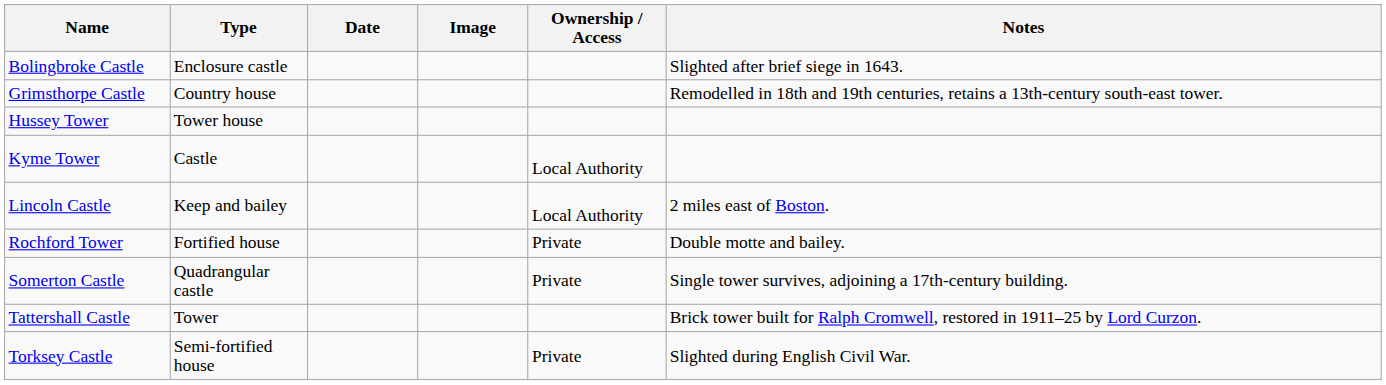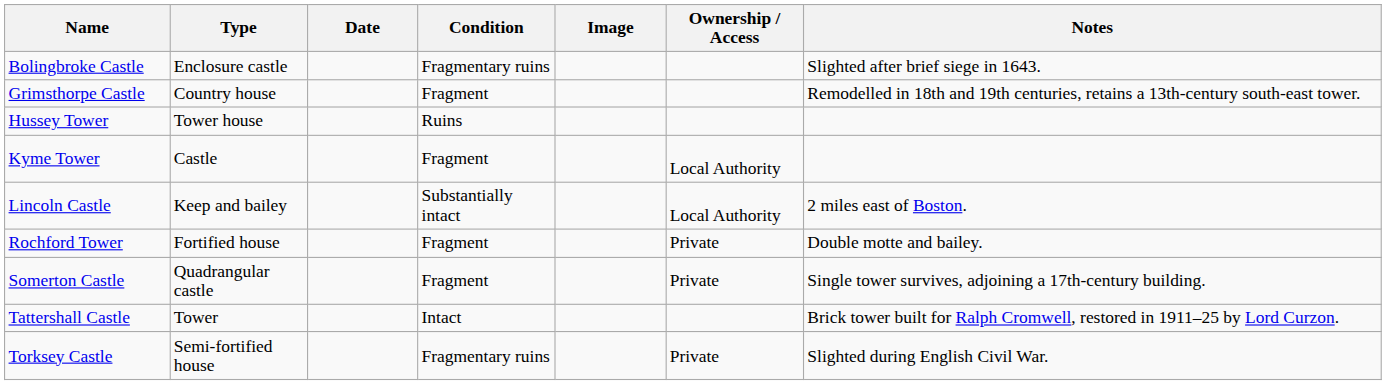 <table class="wikitable sortable sticky-header" width="100%">
 <tr>
 <th width="12%">Name</th>
 <th width="10%">Type</th>
 <th width="8%">Date</th>
+<th width="10%">Condition</th>
 <th class="unsortable" width="94">Image</th>
 <th width="10%">Ownership / Access</th>
 <th class="unsortable">Notes</th>
 </tr>
 <tr>
 <td><a href='#'>Bolingbroke Castle</a></td>
 <td>Enclosure castle</td>
 <td></td>
+<td>Fragmentary ruins</td>
 <td></td>
 <td></td>
 <td>Slighted after brief siege in 1643.</td>
 </tr>
 <tr>
 <td><a href='#'>Grimsthorpe Castle</a></td>
 <td>Country house</td>
 <td></td>
+<td>Fragment</td>
 <td></td>
 <td></td>
 <td>Remodelled in 18th and 19th centuries, retains a 13th-century south-east tower.</td>
 </tr>
 <tr>
 <td><a href='#'>Hussey Tower</a></td>
 <td>Tower house</td>
 <td></td>
+<td>Ruins</td>
 <td></td>
 <td></td>
 <td></td>
 </tr>
 <tr>
 <td><a href='#'>Kyme Tower</a></td>
 <td>Castle</td>
 <td></td>
+<td>Fragment</td>
 <td></td>
 <td><br>Local Authority</td>
 <td></td>
 </tr>
 <tr>
 <td><a href='#'>Lincoln Castle</a></td>
 <td>Keep and bailey</td>
 <td></td>
+<td>Substantially intact</td>
 <td></td>
 <td><br>Local Authority</td>
 <td>2 miles east of <a href='#'>Boston</a>.</td>
 </tr>
 <tr>
 <td><a href='#'>Rochford Tower</a></td>
 <td>Fortified house</td>
 <td></td>
+<td>Fragment</td>
 <td></td>
 <td>Private</td>
 <td>Double motte and bailey.</td>
 </tr>
 <tr>
 <td><a href='#'>Somerton Castle</a></td>
 <td>Quadrangular castle</td>
 <td></td>
+<td>Fragment</td>
 <td></td>
 <td>Private</td>
 <td>Single tower survives, adjoining a 17th-century building.</td>
 </tr>
 <tr>
 <td><a href='#'>Tattershall Castle</a></td>
 <td>Tower</td>
 <td></td>
+<td>Intact</td>
 <td></td>
 <td></td>
 <td>Brick tower built for <a href='#'>Ralph Cromwell</a>, restored in 1911–25 by <a href='#'>Lord Curzon</a>.</td>
 </tr>
 <tr>
 <td><a href='#'>Torksey Castle</a></td>
 <td>Semi-fortified house</td>
 <td></td>
+<td>Fragmentary ruins</td>
 <td></td>
 <td>Private</td>
 <td>Slighted during English Civil War.</td>
 </tr>
 </table>
